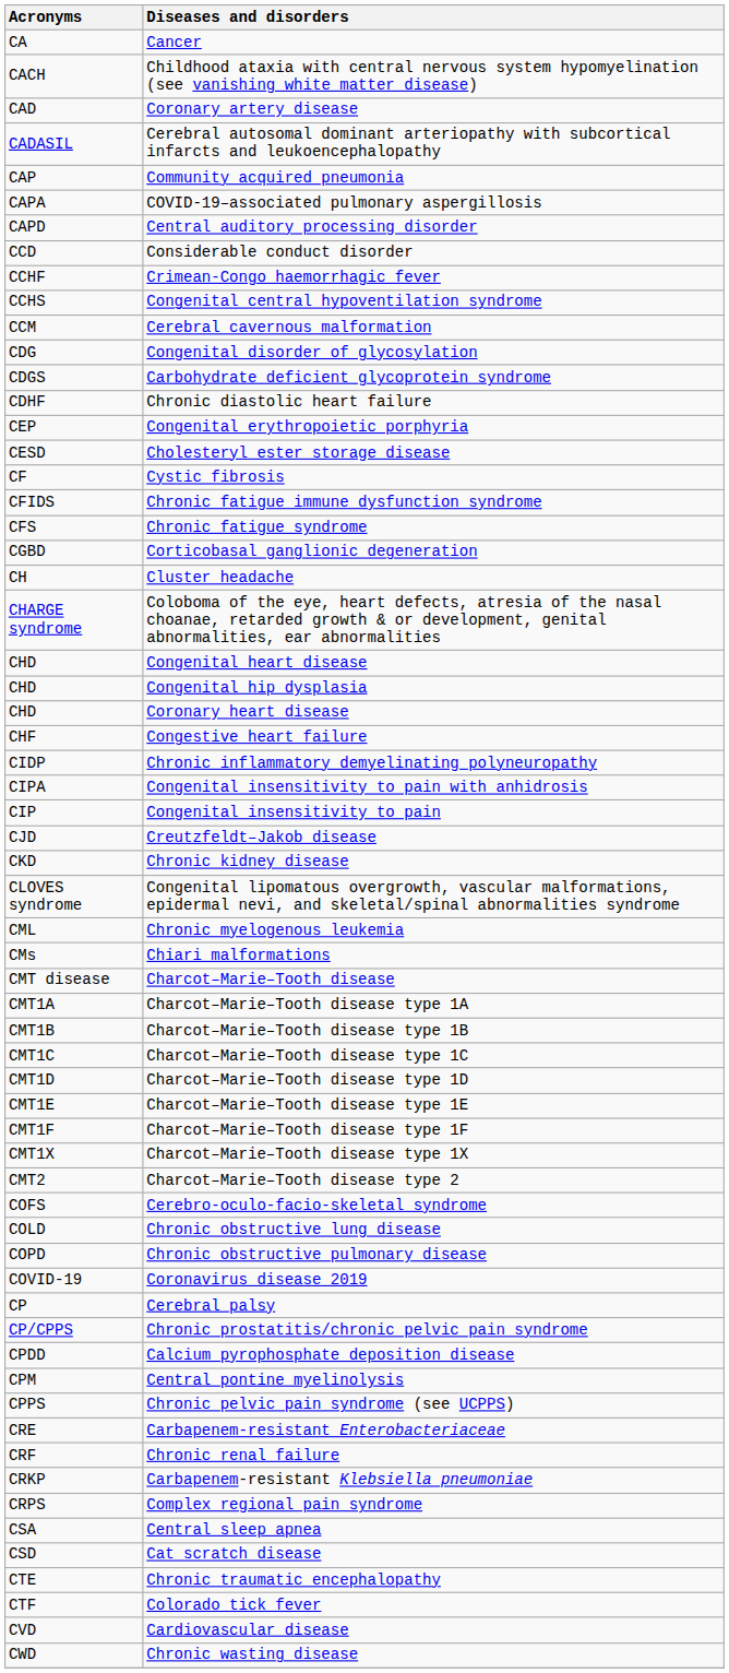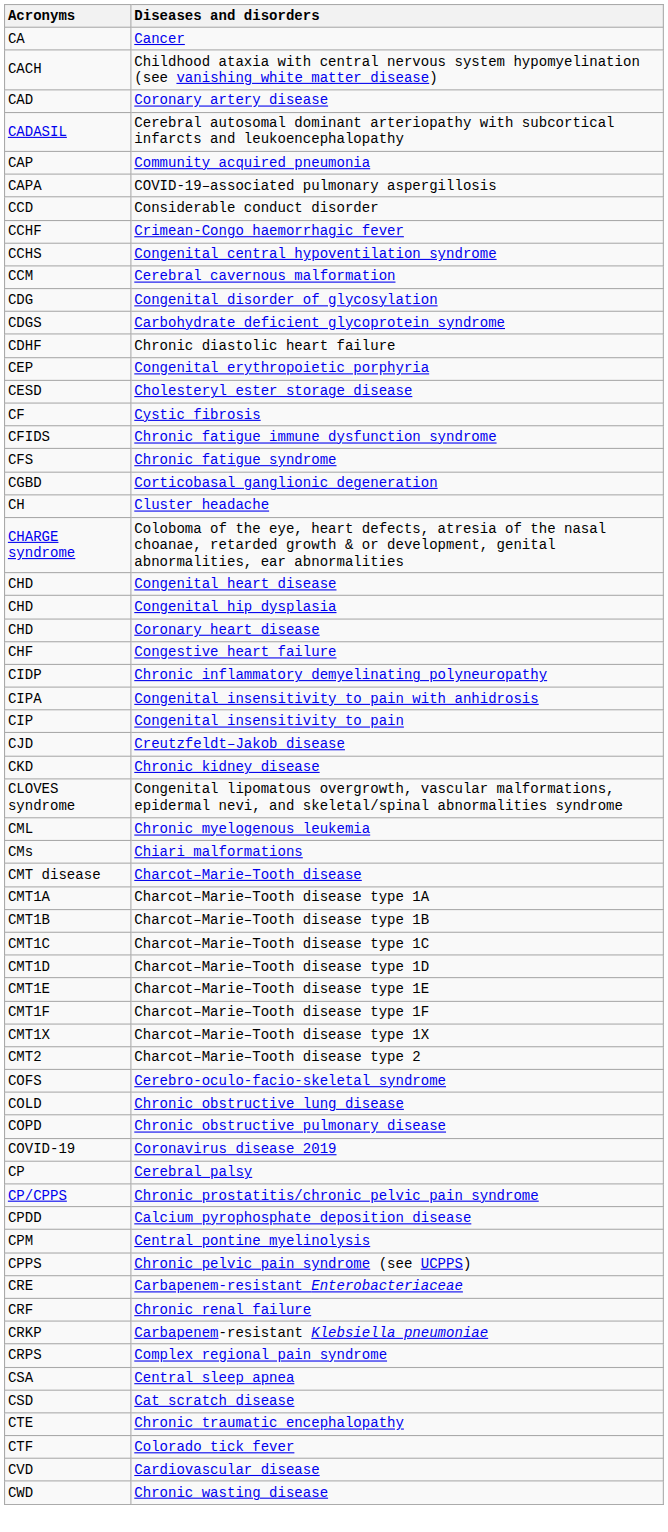 <table class="wikitable sortable">
 <tr>
 <th width=170px style=text-align:left>Acronyms</th>
 <th width=900px style=text-align:left>Diseases and disorders</th>
 </tr>
 <tr>
 <td>CA</td>
 <td><a href='#'>Cancer</a></td>
 </tr>
 <tr>
 <td>CACH</td>
 <td>Childhood ataxia with central nervous system hypomyelination (see <a href='#'>vanishing white matter disease</a>)</td>
 </tr>
 <tr>
 <td>CAD</td>
 <td><a href='#'>Coronary artery disease</a></td>
 </tr>
 <tr>
 <td><a href='#'>CADASIL</a></td>
 <td>Cerebral autosomal dominant arteriopathy with subcortical infarcts and leukoencephalopathy</td>
 </tr>
 <tr>
 <td>CAP</td>
 <td><a href='#'>Community acquired pneumonia</a></td>
 </tr>
 <tr>
 <td>CAPA</td>
 <td>COVID-19–associated pulmonary aspergillosis</td>
-</tr>
-<tr>
-<td>CAPD</td>
-<td><a href='#'>Central auditory processing disorder</a></td>
 </tr>
 <tr>
 <td>CCD</td>
 <td>Considerable conduct disorder</td>
 </tr>
 <tr>
 <td>CCHF</td>
 <td><a href='#'>Crimean-Congo haemorrhagic fever</a></td>
 </tr>
 <tr>
 <td>CCHS</td>
 <td><a href='#'>Congenital central hypoventilation syndrome</a></td>
 </tr>
 <tr>
 <td>CCM</td>
 <td><a href='#'>Cerebral cavernous malformation</a></td>
 </tr>
 <tr>
 <td>CDG</td>
 <td><a href='#'>Congenital disorder of glycosylation</a></td>
 </tr>
 <tr>
 <td>CDGS</td>
 <td><a href='#'>Carbohydrate deficient glycoprotein syndrome</a></td>
 </tr>
 <tr>
 <td>CDHF</td>
 <td>Chronic diastolic heart failure</td>
 </tr>
 <tr>
 <td>CEP</td>
 <td><a href='#'>Congenital erythropoietic porphyria</a></td>
 </tr>
 <tr>
 <td>CESD</td>
 <td><a href='#'>Cholesteryl ester storage disease</a></td>
 </tr>
 <tr>
 <td>CF</td>
 <td><a href='#'>Cystic fibrosis</a></td>
 </tr>
 <tr>
 <td>CFIDS</td>
 <td><a href='#'>Chronic fatigue immune dysfunction syndrome</a></td>
 </tr>
 <tr>
 <td>CFS</td>
 <td><a href='#'>Chronic fatigue syndrome</a></td>
 </tr>
 <tr>
 <td>CGBD</td>
 <td><a href='#'>Corticobasal ganglionic degeneration</a></td>
 </tr>
 <tr>
 <td>CH</td>
 <td><a href='#'>Cluster headache</a></td>
 </tr>
 <tr>
 <td><a href='#'>CHARGE syndrome</a></td>
 <td>Coloboma of the eye, heart defects, atresia of the nasal choanae, retarded growth & or development, genital abnormalities, ear abnormalities</td>
 </tr>
 <tr>
 <td>CHD</td>
 <td><a href='#'>Congenital heart disease</a></td>
 </tr>
 <tr>
 <td>CHD</td>
 <td><a href='#'>Congenital hip dysplasia</a></td>
 </tr>
 <tr>
 <td>CHD</td>
 <td><a href='#'>Coronary heart disease</a></td>
 </tr>
 <tr>
 <td>CHF</td>
 <td><a href='#'>Congestive heart failure</a></td>
 </tr>
 <tr>
 <td>CIDP</td>
 <td><a href='#'>Chronic inflammatory demyelinating polyneuropathy</a></td>
 </tr>
 <tr>
 <td>CIPA</td>
 <td><a href='#'>Congenital insensitivity to pain with anhidrosis</a></td>
 </tr>
 <tr>
 <td>CIP</td>
 <td><a href='#'>Congenital insensitivity to pain</a></td>
 </tr>
 <tr>
 <td>CJD</td>
 <td><a href='#'>Creutzfeldt–Jakob disease</a></td>
 </tr>
 <tr>
 <td>CKD</td>
 <td><a href='#'>Chronic kidney disease</a></td>
 </tr>
 <tr>
 <td>CLOVES syndrome</td>
 <td>Congenital lipomatous overgrowth, vascular malformations, epidermal nevi, and skeletal/spinal abnormalities syndrome</td>
 </tr>
 <tr>
 <td>CML</td>
 <td><a href='#'>Chronic myelogenous leukemia</a></td>
 </tr>
 <tr>
 <td>CMs</td>
 <td><a href='#'>Chiari malformations</a></td>
 </tr>
 <tr>
 <td>CMT disease</td>
 <td><a href='#'>Charcot–Marie–Tooth disease</a></td>
 </tr>
 <tr>
 <td>CMT1A</td>
 <td>Charcot–Marie–Tooth disease type 1A</td>
 </tr>
 <tr>
 <td>CMT1B</td>
 <td>Charcot–Marie–Tooth disease type 1B</td>
 </tr>
 <tr>
 <td>CMT1C</td>
 <td>Charcot–Marie–Tooth disease type 1C</td>
 </tr>
 <tr>
 <td>CMT1D</td>
 <td>Charcot–Marie–Tooth disease type 1D</td>
 </tr>
 <tr>
 <td>CMT1E</td>
 <td>Charcot–Marie–Tooth disease type 1E</td>
 </tr>
 <tr>
 <td>CMT1F</td>
 <td>Charcot–Marie–Tooth disease type 1F</td>
 </tr>
 <tr>
 <td>CMT1X</td>
 <td>Charcot–Marie–Tooth disease type 1X</td>
 </tr>
 <tr>
 <td>CMT2</td>
 <td>Charcot–Marie–Tooth disease type 2</td>
 </tr>
 <tr>
 <td>COFS</td>
 <td><a href='#'>Cerebro-oculo-facio-skeletal syndrome</a></td>
 </tr>
 <tr>
 <td>COLD</td>
 <td><a href='#'>Chronic obstructive lung disease</a></td>
 </tr>
 <tr>
 <td>COPD</td>
 <td><a href='#'>Chronic obstructive pulmonary disease</a></td>
 </tr>
 <tr>
 <td>COVID-19</td>
 <td><a href='#'>Coronavirus disease 2019</a></td>
 </tr>
 <tr>
 <td>CP</td>
 <td><a href='#'>Cerebral palsy</a></td>
 </tr>
 <tr>
 <td><a href='#'>CP/CPPS</a></td>
 <td><a href='#'>Chronic prostatitis/chronic pelvic pain syndrome</a></td>
 </tr>
 <tr>
 <td>CPDD</td>
 <td><a href='#'>Calcium pyrophosphate deposition disease</a></td>
 </tr>
 <tr>
 <td>CPM</td>
 <td><a href='#'>Central pontine myelinolysis</a></td>
 </tr>
 <tr>
 <td>CPPS</td>
 <td><a href='#'>Chronic pelvic pain syndrome</a> (see <a href='#'>UCPPS</a>)</td>
 </tr>
 <tr>
 <td>CRE</td>
 <td><a href='#'>Carbapenem-resistant <em>Enterobacteriaceae</em></a></td>
 </tr>
 <tr>
 <td>CRF</td>
 <td><a href='#'>Chronic renal failure</a></td>
 </tr>
 <tr>
 <td>CRKP</td>
 <td><a href='#'>Carbapenem</a>-resistant <em><a href='#'>Klebsiella pneumoniae</a></em></td>
 </tr>
 <tr>
 <td>CRPS</td>
 <td><a href='#'>Complex regional pain syndrome</a></td>
 </tr>
 <tr>
 <td>CSA</td>
 <td><a href='#'>Central sleep apnea</a></td>
 </tr>
 <tr>
 <td>CSD</td>
 <td><a href='#'>Cat scratch disease</a></td>
 </tr>
 <tr>
 <td>CTE</td>
 <td><a href='#'>Chronic traumatic encephalopathy</a></td>
 </tr>
 <tr>
 <td>CTF</td>
 <td><a href='#'>Colorado tick fever</a></td>
 </tr>
 <tr>
 <td>CVD</td>
 <td><a href='#'>Cardiovascular disease</a></td>
 </tr>
 <tr>
 <td>CWD</td>
 <td><a href='#'>Chronic wasting disease</a></td>
 </tr>
 <tr>
 </tr>
 </table>
